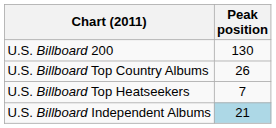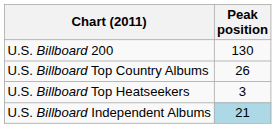 <table class="wikitable">
 <tr>
 <th>Chart (2011)</th>
 <th>Peak<br>position</th>
 </tr>
 <tr>
 <td>U.S. <em>Billboard</em> 200</td>
 <td align="center">130</td>
 </tr>
 <tr>
 <td>U.S. <em>Billboard</em> Top Country Albums</td>
 <td align="center">26</td>
 </tr>
 <tr>
 <td>U.S. <em>Billboard</em> Top Heatseekers</td>
-<td align="center">7</td>
+<td align="center">3</td>
 </tr>
 <tr>
 <td>U.S. <em>Billboard</em> Independent Albums</td>
 <td align="center" style="background: lightblue;">21</td>
 </tr>
 </table>
